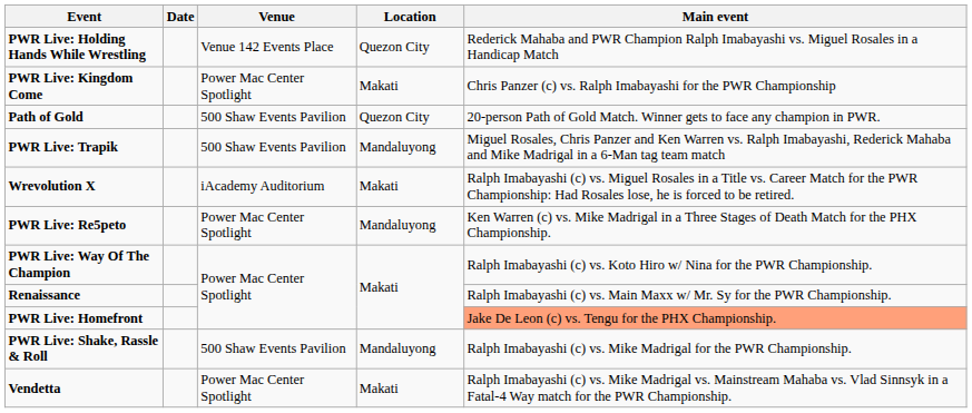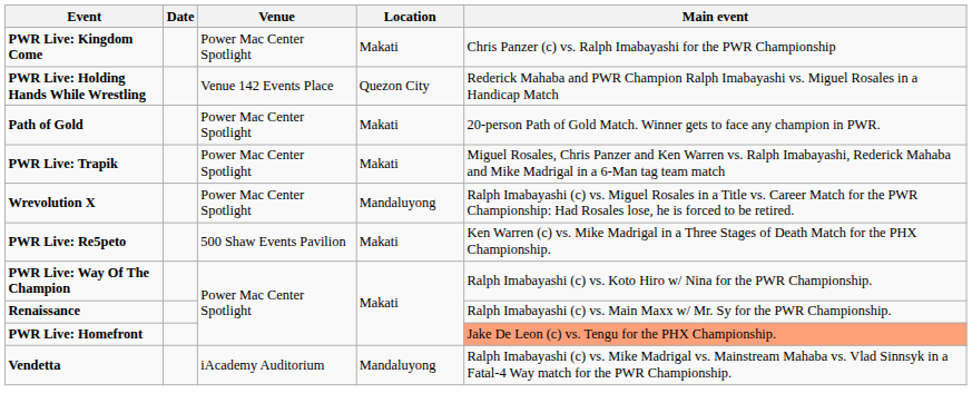 <table class="sortable wikitable succession-box" style="font-size:85%;">
 <tr>
 <th scope="col" style="width:150px;">Event</th>
 <th scope="col" style="width:10px;">Date</th>
 <th scope="col" style="width:150px;">Venue</th>
 <th scope="col" style="width:100px;">Location</th>
 <th scope="col" style="width:490px;">Main event</th>
 </tr>
 <tr>
+<td><strong>PWR Live: Kingdom Come</strong></td>
+<td></td>
+<td>Power Mac Center Spotlight</td>
+<td>Makati</td>
+<td>Chris Panzer (c) vs. Ralph Imabayashi for the PWR Championship</td>
+</tr>
+<tr>
 <td><strong>PWR Live: Holding Hands While Wrestling</strong></td>
 <td></td>
 <td>Venue 142 Events Place</td>
 <td>Quezon City</td>
 <td>Rederick Mahaba and PWR Champion Ralph Imabayashi vs. Miguel Rosales in a Handicap Match</td>
 </tr>
 <tr>
-<td><strong>PWR Live: Kingdom Come</strong></td>
+<td><strong>Path of Gold</strong></td>
 <td></td>
 <td>Power Mac Center Spotlight</td>
 <td>Makati</td>
-<td>Chris Panzer (c) vs. Ralph Imabayashi for the PWR Championship</td>
-</tr>
-<tr>
-<td><strong>Path of Gold</strong></td>
-<td></td>
-<td>500 Shaw Events Pavilion</td>
-<td>Quezon City</td>
 <td>20-person Path of Gold Match. Winner gets to face any champion in PWR.</td>
 </tr>
 <tr>
 <td><strong>PWR Live: Trapik</strong></td>
 <td></td>
-<td>500 Shaw Events Pavilion</td>
-<td>Mandaluyong</td>
+<td>Power Mac Center Spotlight</td>
+<td>Makati</td>
 <td>Miguel Rosales, Chris Panzer and Ken Warren vs. Ralph Imabayashi, Rederick Mahaba and Mike Madrigal in a 6-Man tag team match</td>
 </tr>
 <tr>
 <td><strong>Wrevolution X</strong></td>
 <td></td>
-<td>iAcademy Auditorium</td>
-<td>Makati</td>
+<td>Power Mac Center Spotlight</td>
+<td>Mandaluyong</td>
 <td>Ralph Imabayashi (c) vs. Miguel Rosales in a Title vs. Career Match for the PWR Championship: Had Rosales lose, he is forced to be retired.</td>
 </tr>
 <tr>
 <td><strong>PWR Live: Re5peto</strong></td>
 <td></td>
-<td>Power Mac Center Spotlight</td>
-<td>Mandaluyong</td>
+<td>500 Shaw Events Pavilion</td>
+<td>Makati</td>
 <td>Ken Warren (c) vs. Mike Madrigal in a Three Stages of Death Match for the PHX Championship.</td>
 </tr>
 <tr>
 <td><strong>PWR Live: Way Of The Champion</strong></td>
 <td></td>
 <td rowspan=3>Power Mac Center Spotlight</td>
 <td rowspan=3>Makati</td>
 <td>Ralph Imabayashi (c) vs. Koto Hiro w/ Nina for the PWR Championship.</td>
 </tr>
 <tr>
 <td><strong>Renaissance</strong></td>
 <td></td>
 <td>Ralph Imabayashi (c) vs. Main Maxx w/ Mr. Sy for the PWR Championship.</td>
 </tr>
 <tr>
 <td><strong>PWR Live: Homefront</strong></td>
 <td></td>
 <td style="background: lightsalmon;">Jake De Leon (c) vs. Tengu for the PHX Championship.</td>
 </tr>
 <tr>
-<td><strong>PWR Live: Shake, Rassle & Roll</strong></td>
-<td></td>
-<td>500 Shaw Events Pavilion</td>
-<td>Mandaluyong</td>
-<td>Ralph Imabayashi (c) vs. Mike Madrigal for the PWR Championship.</td>
-</tr>
-<tr>
 <td><strong>Vendetta</strong></td>
 <td></td>
-<td>Power Mac Center Spotlight</td>
-<td>Makati</td>
+<td>iAcademy Auditorium</td>
+<td>Mandaluyong</td>
 <td>Ralph Imabayashi (c) vs. Mike Madrigal vs. Mainstream Mahaba vs. Vlad Sinnsyk in a Fatal-4 Way match for the PWR Championship.</td>
 </tr>
 </table>
